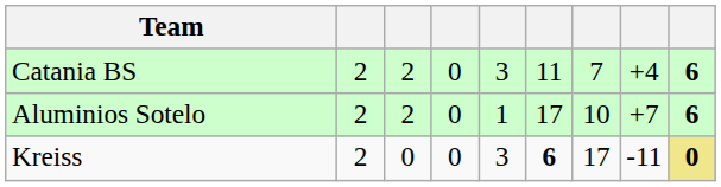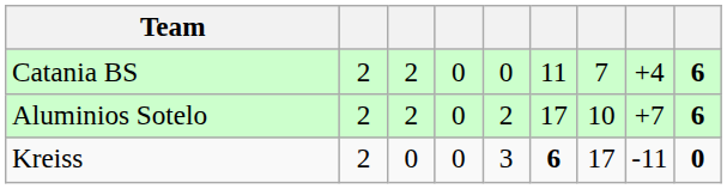 <table class="wikitable" style="text-align: center;">
 <tr>
 <th width="185">Team</th>
 <th width="20"></th>
 <th width="20"></th>
 <th width="20"></th>
 <th width="20"></th>
 <th width="20"></th>
 <th width="20"></th>
 <th width="20"></th>
 <th width="20"></th>
 </tr>
 <tr bgcolor=#ccffcc>
 <td align=left> Catania BS</td>
 <td>2</td>
 <td>2</td>
 <td>0</td>
-<td>3</td>
+<td>0</td>
 <td>11</td>
 <td>7</td>
 <td>+4</td>
 <td><strong>6</strong></td>
 </tr>
 <tr bgcolor=#ccffcc>
 <td align=left> Aluminios Sotelo</td>
 <td>2</td>
 <td>2</td>
 <td>0</td>
-<td>1</td>
+<td>2</td>
 <td>17</td>
 <td>10</td>
 <td>+7</td>
 <td><strong>6</strong></td>
 </tr>
 <tr>
 <td align=left> Kreiss</td>
 <td>2</td>
 <td>0</td>
 <td>0</td>
 <td>3</td>
 <td><strong>6</strong></td>
 <td>17</td>
 <td>-11</td>
-<td style="background: khaki;"><strong>0</strong></td>
+<td><strong>0</strong></td>
 </tr>
 </table>
